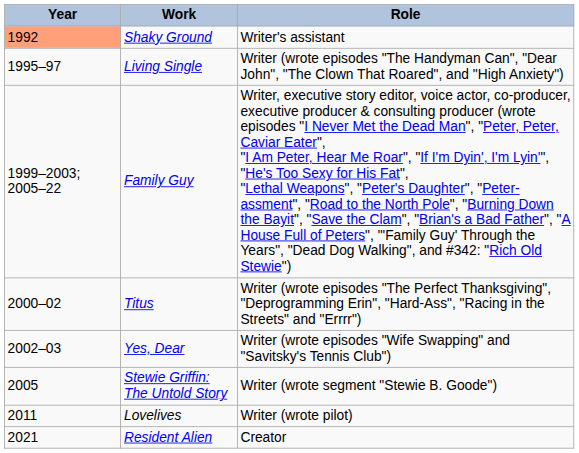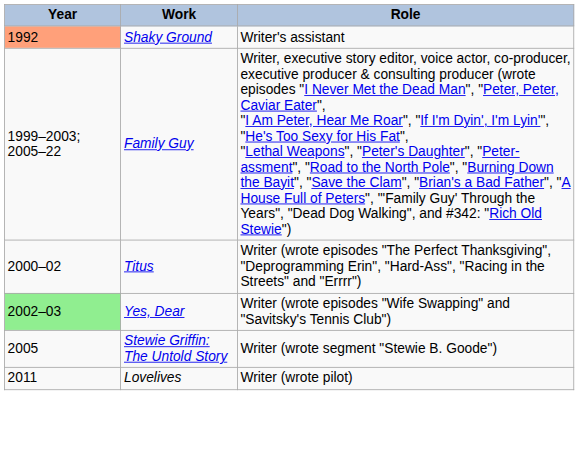 <table class="wikitable">
 <tr>
 <th scope="col" style="width: 8em; background:#B0C4DE;">Year</th>
 <th scope="col" style="width: 8em; background:#B0C4DE">Work</th>
 <th scope="col" style="width: 24em; background:#B0C4DE;">Role</th>
 </tr>
 <tr>
 <td style="background: lightsalmon;">1992</td>
 <td><em><a href='#'>Shaky Ground</a></em></td>
 <td>Writer's assistant</td>
 </tr>
 <tr>
-<td>1995–97</td>
-<td><em><a href='#'>Living Single</a></em></td>
-<td>Writer (wrote episodes "The Handyman Can", "Dear John", "The Clown That Roared", and "High Anxiety")</td>
-</tr>
-<tr>
 <td>1999–2003; 2005–22</td>
 <td><em><a href='#'>Family Guy</a></em></td>
 <td>Writer, executive story editor, voice actor, co-producer, executive producer & consulting producer (wrote episodes "<a href='#'>I Never Met the Dead Man</a>", "<a href='#'>Peter, Peter, Caviar Eater</a>",<br> "<a href='#'>I Am Peter, Hear Me Roar</a>", "<a href='#'>If I'm Dyin', I'm Lyin'</a>", "<a href='#'>He's Too Sexy for His Fat</a>",<br> "<a href='#'>Lethal Weapons</a>",  "<a href='#'>Peter's Daughter</a>", "<a href='#'>Peter-assment</a>", "<a href='#'>Road to the North Pole</a>", "<a href='#'>Burning Down the Bayit</a>", "<a href='#'>Save the Clam</a>", "<a href='#'>Brian's a Bad Father</a>", "<a href='#'>A House Full of Peters</a>", "'Family Guy' Through the Years", "Dead Dog Walking", and #342: "<a href='#'>Rich Old Stewie</a>")</td>
 </tr>
 <tr>
 <td>2000–02</td>
 <td><em><a href='#'>Titus</a></em></td>
 <td>Writer (wrote episodes "The Perfect Thanksgiving", "Deprogramming Erin", "Hard-Ass", "Racing in the Streets" and "Errrr")</td>
 </tr>
 <tr>
-<td>2002–03</td>
+<td style="background: lightgreen;">2002–03</td>
 <td><em><a href='#'>Yes, Dear</a></em></td>
 <td>Writer (wrote episodes "Wife Swapping" and "Savitsky's Tennis Club")</td>
 </tr>
 <tr>
 <td>2005</td>
 <td><em><a href='#'>Stewie Griffin: The Untold Story</a></em></td>
 <td>Writer (wrote segment "Stewie B. Goode")</td>
 </tr>
 <tr>
 <td>2011</td>
 <td><em>Lovelives</em></td>
 <td>Writer (wrote pilot)</td>
 </tr>
-<tr>
-<td>2021</td>
-<td><em><a href='#'>Resident Alien</a></em></td>
-<td>Creator</td>
-</tr>
 </table>
